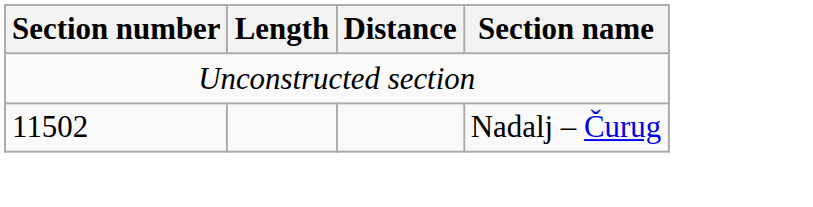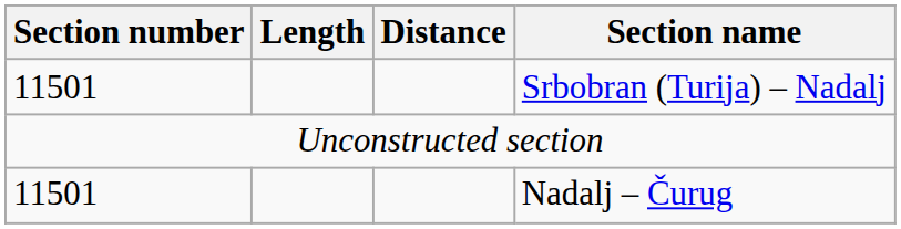 <table class="wikitable">
 <tr>
 <th>Section number</th>
 <th>Length</th>
 <th>Distance</th>
 <th>Section name</th>
 </tr>
 <tr>
+<td>11501</td>
+<td></td>
+<td></td>
+<td><a href='#'>Srbobran</a> (<a href='#'>Turija</a>) – <a href='#'>Nadalj</a></td>
+</tr>
+<tr>
 <td colspan="4" style="text-align:center;"><em>Unconstructed section</em></td>
 </tr>
 <tr>
-<td>11502</td>
+<td>11501</td>
 <td></td>
 <td></td>
 <td>Nadalj – <a href='#'>Čurug</a></td>
 </tr>
 </table>
